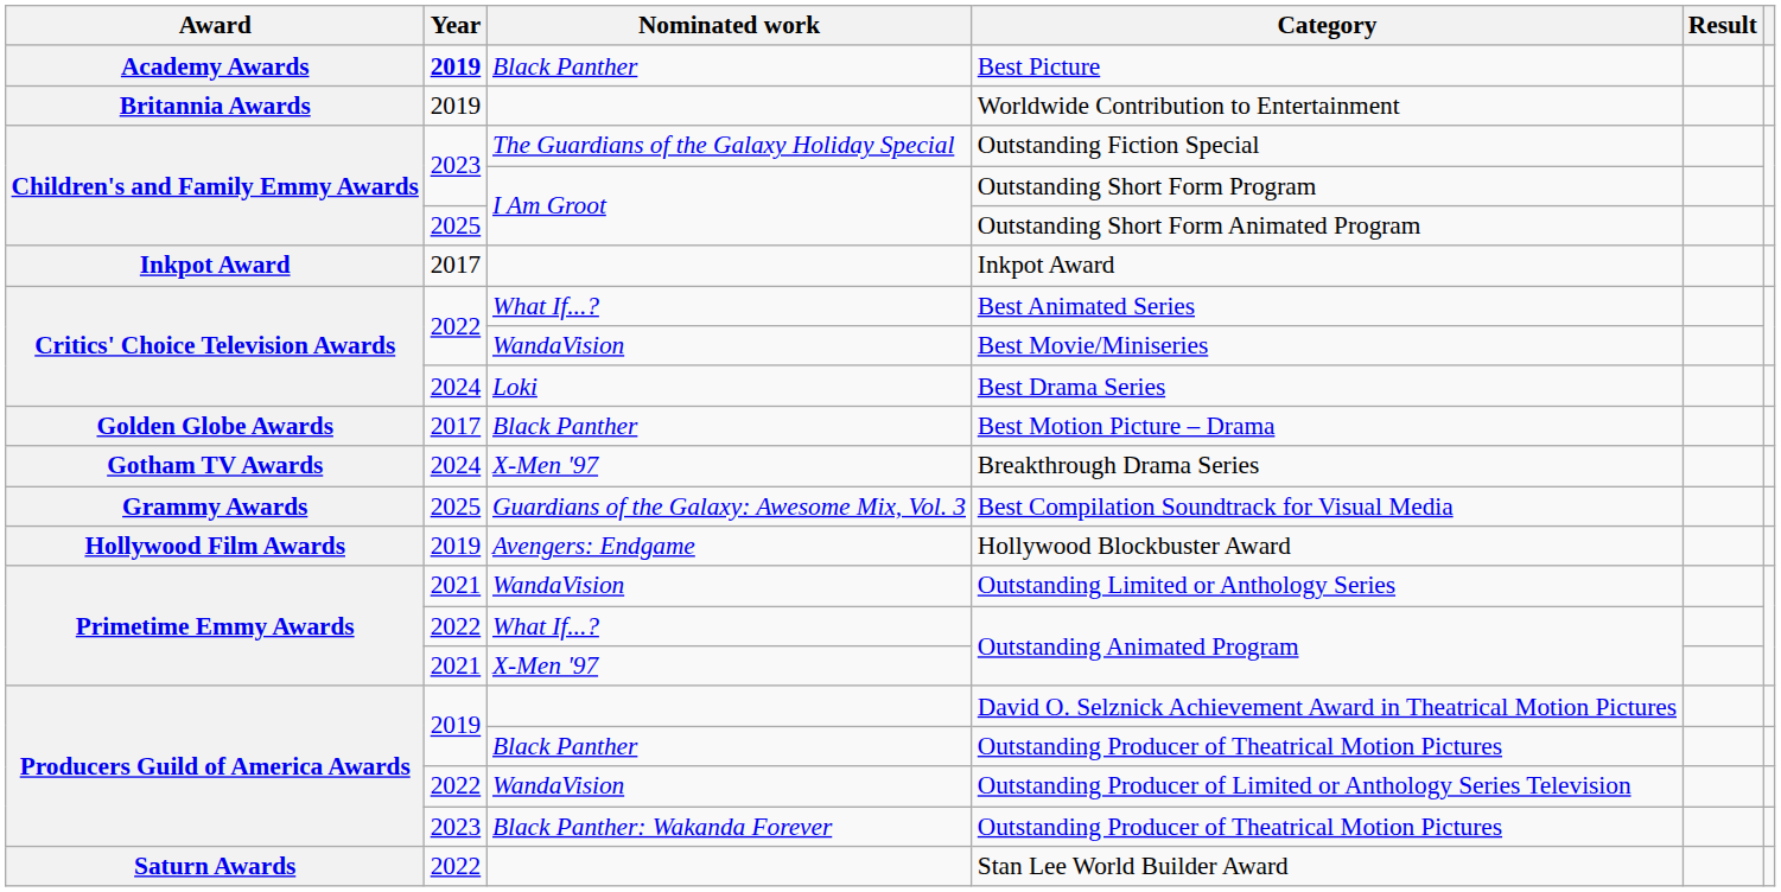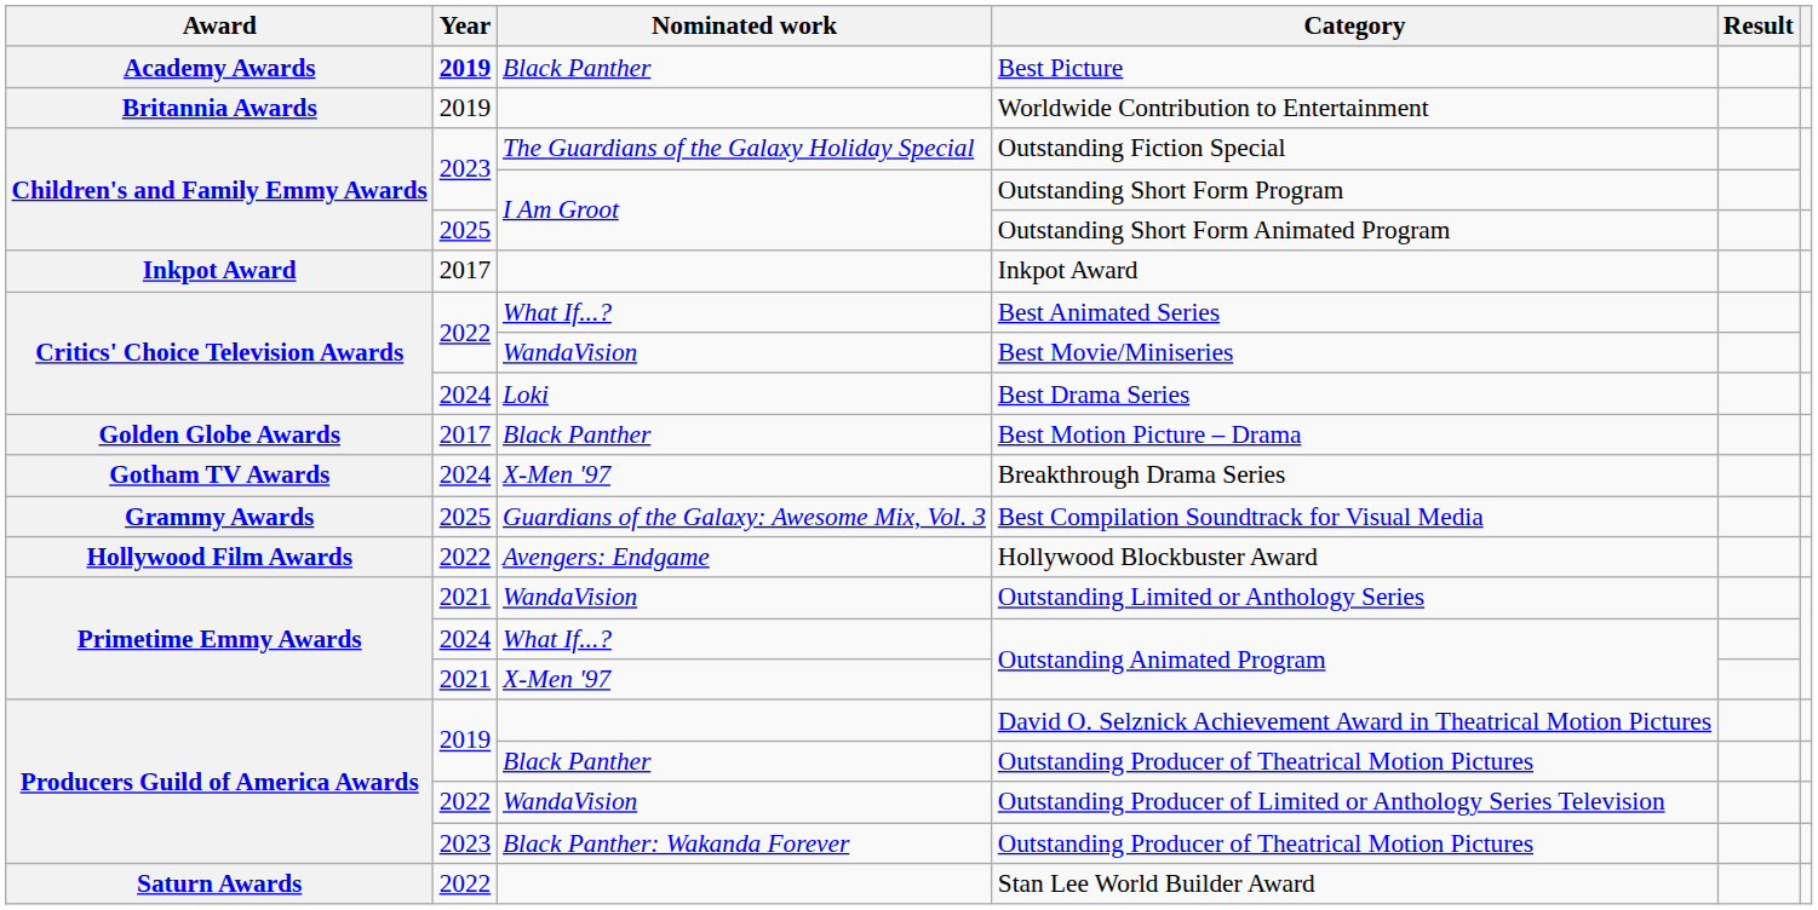 <table class="wikitable sortable plainrowheaders">
 <tr>
 <th scope="col">Award</th>
 <th scope="col">Year</th>
 <th scope="col">Nominated work</th>
 <th scope="col">Category</th>
 <th scope="col">Result</th>
 <th scope="col" class="unsortable"></th>
 </tr>
 <tr>
 <th scope="row"><a href='#'>Academy Awards</a></th>
 <td><strong><a href='#'>2019</a></strong></td>
 <td><em><a href='#'>Black Panther</a></em></td>
 <td><a href='#'>Best Picture</a></td>
 <td></td>
 <td style="text-align:center;"></td>
 </tr>
 <tr>
 <th scope="row"><a href='#'>Britannia Awards</a></th>
 <td>2019</td>
 <td></td>
 <td>Worldwide Contribution to Entertainment</td>
 <td></td>
 <td style="text-align:center;"></td>
 </tr>
 <tr>
 <th scope="row" rowspan="3"><a href='#'>Children's and Family Emmy Awards</a></th>
 <td rowspan="2"><a href='#'>2023</a></td>
 <td><em><a href='#'>The Guardians of the Galaxy Holiday Special</a></em></td>
 <td>Outstanding Fiction Special</td>
 <td></td>
 <td rowspan="2" style="text-align:center;"></td>
 </tr>
 <tr>
 <td rowspan="2"><em><a href='#'>I Am Groot</a></em></td>
 <td>Outstanding Short Form Program</td>
 <td></td>
 </tr>
 <tr>
 <td><a href='#'>2025</a></td>
 <td>Outstanding Short Form Animated Program</td>
 <td></td>
 <td style="text-align:center;"></td>
 </tr>
 <tr>
 <th scope="row"><a href='#'>Inkpot Award</a></th>
 <td>2017</td>
 <td></td>
 <td>Inkpot Award</td>
 <td></td>
 <td style="text-align:center;"></td>
 </tr>
 <tr>
 <th scope="row" rowspan="3"><a href='#'>Critics' Choice Television Awards</a></th>
 <td rowspan="2"><a href='#'>2022</a></td>
 <td><em><a href='#'>What If...?</a></em></td>
 <td><a href='#'>Best Animated Series</a></td>
 <td></td>
 <td rowspan="2" style="text-align:center;"></td>
 </tr>
 <tr>
 <td><em><a href='#'>WandaVision</a></em></td>
 <td><a href='#'>Best Movie/Miniseries</a></td>
 <td></td>
 </tr>
 <tr>
 <td><a href='#'>2024</a></td>
 <td><em><a href='#'>Loki</a></em></td>
 <td><a href='#'>Best Drama Series</a></td>
 <td></td>
 <td style="text-align:center;"></td>
 </tr>
 <tr>
 <th scope="row"><a href='#'>Golden Globe Awards</a></th>
 <td><a href='#'>2017</a></td>
 <td><em><a href='#'>Black Panther</a></em></td>
 <td><a href='#'>Best Motion Picture – Drama</a></td>
 <td></td>
 <td style="text-align:center;"></td>
 </tr>
 <tr>
 <th scope="row"><a href='#'>Gotham TV Awards</a></th>
 <td><a href='#'>2024</a></td>
 <td><em><a href='#'>X-Men '97</a></em></td>
 <td>Breakthrough Drama Series</td>
 <td></td>
 <td style="text-align:center;"></td>
 </tr>
 <tr>
 <th scope="row"><a href='#'>Grammy Awards</a></th>
 <td><a href='#'>2025</a></td>
 <td><em><a href='#'>Guardians of the Galaxy: Awesome Mix, Vol. 3</a></em></td>
 <td><a href='#'>Best Compilation Soundtrack for Visual Media</a></td>
 <td></td>
 <td style="text-align:center;"></td>
 </tr>
 <tr>
 <th scope="row"><a href='#'>Hollywood Film Awards</a></th>
-<td><a href='#'>2019</a></td>
+<td><a href='#'>2022</a></td>
 <td><em><a href='#'>Avengers: Endgame</a></em></td>
 <td>Hollywood Blockbuster Award</td>
 <td></td>
 <td style="text-align:center;"></td>
 </tr>
 <tr>
 <th scope="row" rowspan="3"><a href='#'>Primetime Emmy Awards</a></th>
 <td><a href='#'>2021</a></td>
 <td><em><a href='#'>WandaVision</a></em></td>
 <td><a href='#'>Outstanding Limited or Anthology Series</a></td>
 <td></td>
 <td rowspan="3" style="text-align:center;"></td>
 </tr>
 <tr>
-<td><a href='#'>2022</a></td>
+<td><a href='#'>2024</a></td>
 <td><em><a href='#'>What If...?</a></em></td>
 <td rowspan=2><a href='#'>Outstanding Animated Program</a></td>
 <td></td>
 </tr>
 <tr>
 <td><a href='#'>2021</a></td>
 <td><em><a href='#'>X-Men '97</a></em></td>
 <td></td>
 </tr>
 <tr>
 <th scope="row" rowspan="4"><a href='#'>Producers Guild of America Awards</a></th>
 <td rowspan="2"><a href='#'>2019</a></td>
 <td></td>
 <td><a href='#'>David O. Selznick Achievement Award in Theatrical Motion Pictures</a></td>
 <td></td>
 <td style="text-align:center;"></td>
 </tr>
 <tr>
 <td><em><a href='#'>Black Panther</a></em></td>
 <td><a href='#'>Outstanding Producer of Theatrical Motion Pictures</a></td>
 <td></td>
 <td style="text-align:center;"></td>
 </tr>
 <tr>
 <td><a href='#'>2022</a></td>
 <td><em><a href='#'>WandaVision</a></em></td>
 <td><a href='#'>Outstanding Producer of Limited or Anthology Series Television</a></td>
 <td></td>
 <td style="text-align:center;"></td>
 </tr>
 <tr>
 <td><a href='#'>2023</a></td>
 <td><em><a href='#'>Black Panther: Wakanda Forever</a></em></td>
 <td><a href='#'>Outstanding Producer of Theatrical Motion Pictures</a></td>
 <td></td>
 <td style="text-align:center;"></td>
 </tr>
 <tr>
 <th scope="row"><a href='#'>Saturn Awards</a></th>
 <td><a href='#'>2022</a></td>
 <td></td>
 <td>Stan Lee World Builder Award</td>
 <td></td>
 <td style="text-align:center;"></td>
 </tr>
 </table>
